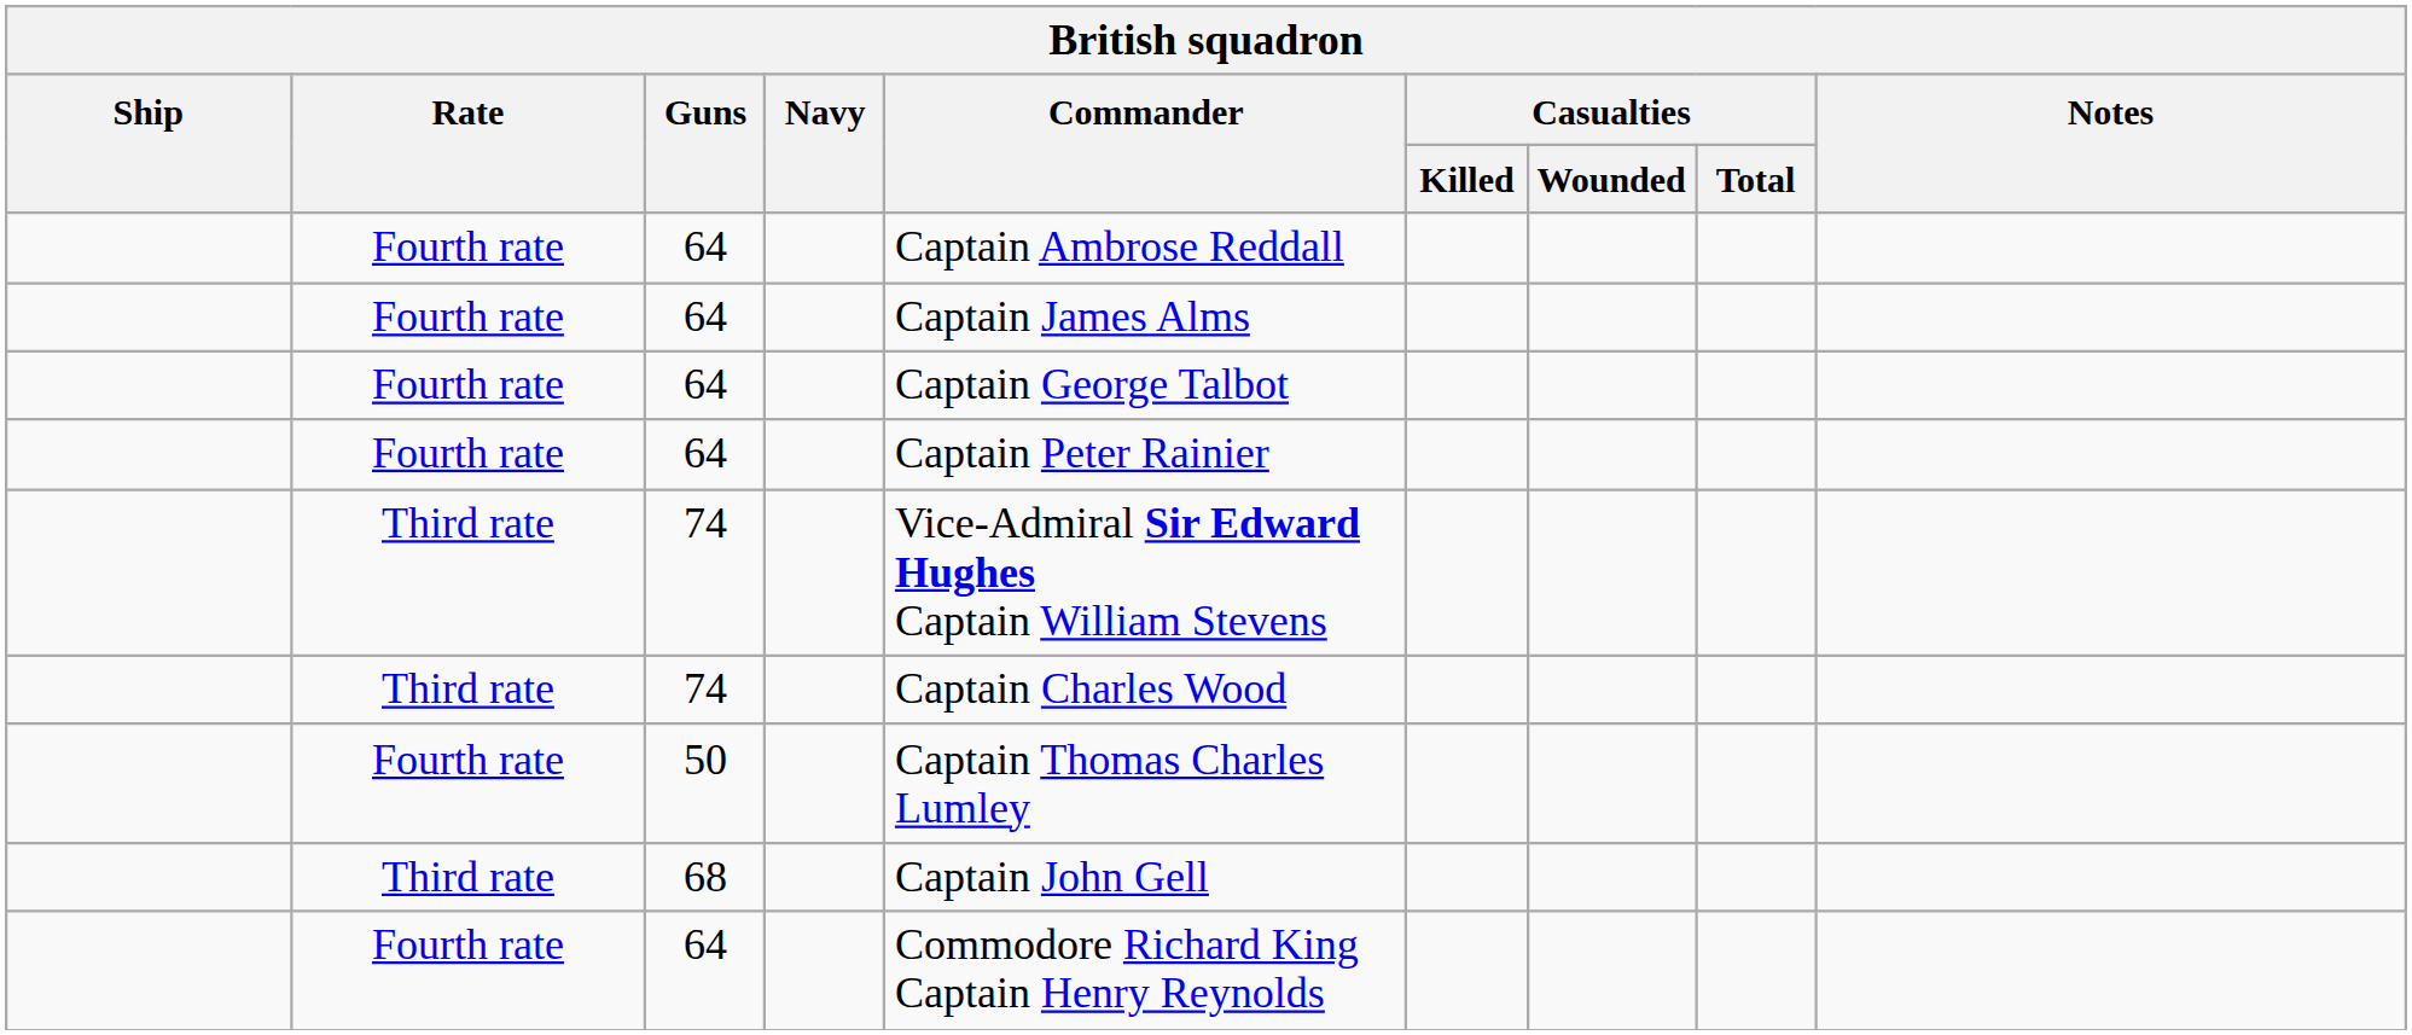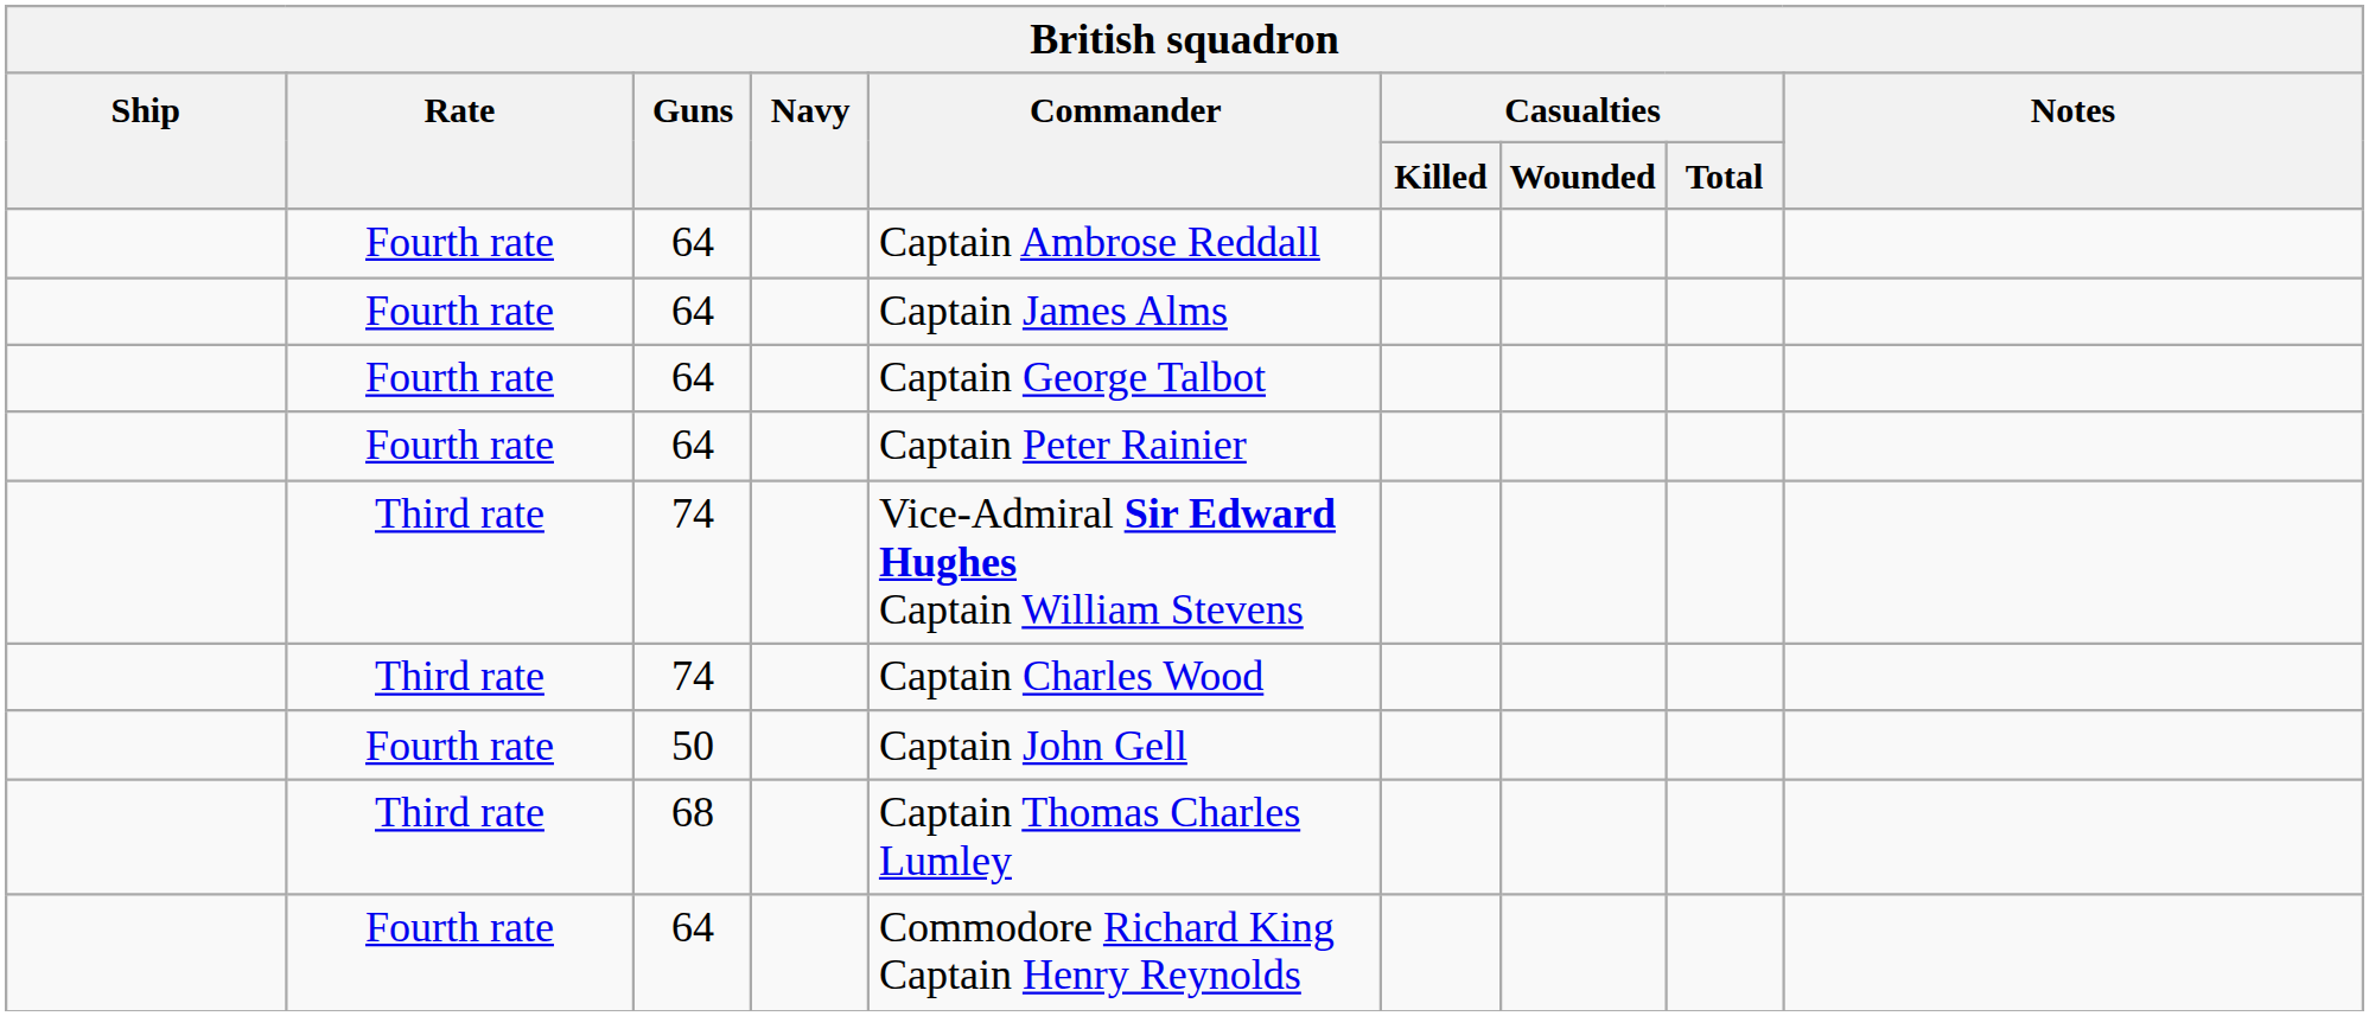 <table class="wikitable" border="1" style="width:100%;">
 <tr style="vertical-align:top;">
 <th colspan="11" bgcolor="white">British squadron</th>
 </tr>
 <tr valign="top"|- style="vertical-align:top;">
 <th width=12%; align= center rowspan=2><small> Ship </small></th>
 <th width=15%; align= center rowspan=2><small> Rate </small></th>
 <th width=5%; align= center rowspan=2><small> Guns </small></th>
 <th width=5%; align= center rowspan=2><small> Navy </small></th>
 <th width=22%; align= center rowspan=2><small> Commander </small></th>
 <th width=15%; align= center colspan=3><small>Casualties</small></th>
 <th width=25%; align= center rowspan=2><small>Notes</small></th>
 </tr>
 <tr style="vertical-align:top;">
 <th width=5%; align= center><small> Killed </small></th>
 <th width=5%; align= center><small> Wounded </small></th>
 <th width=5%; align= center><small> Total</small></th>
 </tr>
 <tr style="vertical-align:top;">
 <td align= left></td>
 <td align= center><a href='#'>Fourth rate</a></td>
 <td align= center>64</td>
 <td align= center></td>
 <td align= left>Captain <a href='#'>Ambrose Reddall</a></td>
 <td align= right></td>
 <td align= right></td>
 <td align= right></td>
 <td align= left></td>
 </tr>
 <tr style="vertical-align:top;">
 <td align= left></td>
 <td align= center><a href='#'>Fourth rate</a></td>
 <td align= center>64</td>
 <td align= center></td>
 <td align= left>Captain <a href='#'>James Alms</a></td>
 <td align= right></td>
 <td align= right></td>
 <td align= right></td>
 <td align= left></td>
 </tr>
 <tr style="vertical-align:top;">
 <td align= left></td>
 <td align= center><a href='#'>Fourth rate</a></td>
 <td align= center>64</td>
 <td align= center></td>
 <td align= left>Captain <a href='#'>George Talbot</a></td>
 <td align= right></td>
 <td align= right></td>
 <td align= right></td>
 <td align= left></td>
 </tr>
 <tr style="vertical-align:top;">
 <td align= left></td>
 <td align= center><a href='#'>Fourth rate</a></td>
 <td align= center>64</td>
 <td align= center></td>
 <td align= left>Captain <a href='#'>Peter Rainier</a></td>
 <td align= right></td>
 <td align= right></td>
 <td align= right></td>
 <td align= left></td>
 </tr>
 <tr style="vertical-align:top;">
 <td align= left></td>
 <td align= center><a href='#'>Third rate</a></td>
 <td align= center>74</td>
 <td align= center></td>
 <td align= left>Vice-Admiral <strong><a href='#'>Sir Edward Hughes</a></strong> <br>Captain <a href='#'>William Stevens</a></td>
 <td align= right></td>
 <td align= right></td>
 <td align= right></td>
 <td align= left></td>
 </tr>
 <tr style="vertical-align:top;">
 <td align= left></td>
 <td align= center><a href='#'>Third rate</a></td>
 <td align= center>74</td>
 <td align= center></td>
 <td align= left>Captain <a href='#'>Charles Wood</a></td>
 <td align= right></td>
 <td align= right></td>
 <td align= right></td>
 <td align= left></td>
 </tr>
 <tr style="vertical-align:top;">
 <td align= left></td>
 <td align= center><a href='#'>Fourth rate</a></td>
 <td align= center>50</td>
 <td align= center></td>
-<td align= left>Captain <a href='#'>Thomas Charles Lumley</a></td>
+<td align= left>Captain <a href='#'>John Gell</a></td>
 <td align= right></td>
 <td align= right></td>
 <td align= right></td>
 <td align= left></td>
 </tr>
 <tr style="vertical-align:top;">
 <td align= left></td>
 <td align= center><a href='#'>Third rate</a></td>
 <td align= center>68</td>
 <td align= center></td>
-<td align= left>Captain <a href='#'>John Gell</a></td>
+<td align= left>Captain <a href='#'>Thomas Charles Lumley</a></td>
 <td align= right></td>
 <td align= right></td>
 <td align= right></td>
 <td align= left></td>
 </tr>
 <tr style="vertical-align:top;">
 <td align= left></td>
 <td align= center><a href='#'>Fourth rate</a></td>
 <td align= center>64</td>
 <td align= center></td>
 <td align= left>Commodore <a href='#'>Richard King</a><br>Captain <a href='#'>Henry Reynolds</a></td>
 <td align= right></td>
 <td align= right></td>
 <td align= right></td>
 <td align= left></td>
 </tr>
 <tr style="vertical-align:top;">
 </tr>
 </table>
